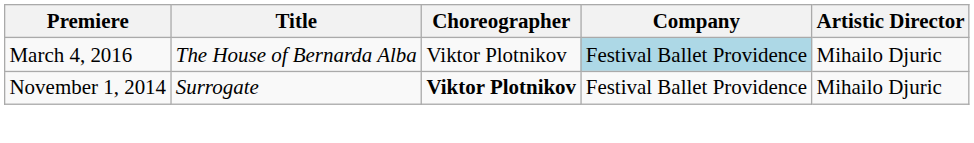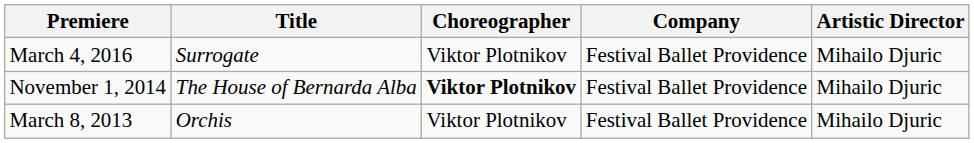 <table class="wikitable">
 <tr>
 <th>Premiere</th>
 <th>Title</th>
 <th>Choreographer</th>
 <th>Company</th>
 <th>Artistic Director</th>
 </tr>
 <tr>
 <td>March 4, 2016</td>
-<td><em>The House of Bernarda Alba</em></td>
+<td><em>Surrogate</em></td>
 <td>Viktor Plotnikov</td>
-<td style="background: lightblue;">Festival Ballet Providence</td>
+<td>Festival Ballet Providence</td>
 <td>Mihailo Djuric</td>
 </tr>
 <tr>
 <td>November 1, 2014</td>
-<td><em>Surrogate</em></td>
+<td><em>The House of Bernarda Alba</em></td>
 <td><strong>Viktor Plotnikov</strong></td>
 <td>Festival Ballet Providence</td>
 <td>Mihailo Djuric</td>
 </tr>
+<tr>
+<td>March 8, 2013</td>
+<td><em>Orchis</em></td>
+<td>Viktor Plotnikov</td>
+<td>Festival Ballet Providence</td>
+<td>Mihailo Djuric</td>
+</tr>
 </table>
